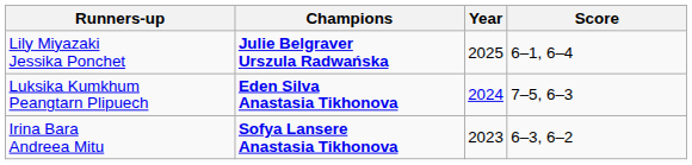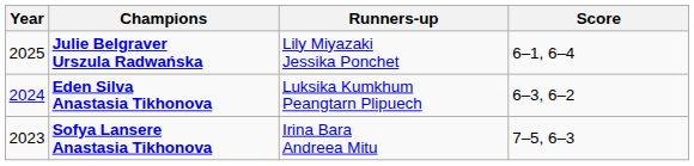 <table class="wikitable" style="font-size:90%">
 <tr>
+<th>Year</th>
+<th width="200">Champions</th>
 <th width="200">Runners-up</th>
-<th width="200">Champions</th>
-<th>Year</th>
 <th width="155">Score</th>
 </tr>
 <tr>
+<td>2025</td>
+<td> <strong><a href='#'>Julie Belgraver</a></strong> <br>  <strong><a href='#'>Urszula Radwańska</a></strong></td>
 <td> <a href='#'>Lily Miyazaki</a> <br>  <a href='#'>Jessika Ponchet</a></td>
-<td> <strong><a href='#'>Julie Belgraver</a></strong> <br>  <strong><a href='#'>Urszula Radwańska</a></strong></td>
-<td>2025</td>
 <td>6–1, 6–4</td>
 </tr>
 <tr>
+<td><a href='#'>2024</a></td>
+<td> <strong><a href='#'>Eden Silva</a></strong> <br>  <strong><a href='#'>Anastasia Tikhonova</a></strong></td>
 <td> <a href='#'>Luksika Kumkhum</a> <br>  <a href='#'>Peangtarn Plipuech</a></td>
-<td> <strong><a href='#'>Eden Silva</a></strong> <br>  <strong><a href='#'>Anastasia Tikhonova</a></strong></td>
-<td><a href='#'>2024</a></td>
+<td>6–3, 6–2</td>
+</tr>
+<tr>
+<td>2023</td>
+<td> <strong><a href='#'>Sofya Lansere</a></strong> <br>  <strong><a href='#'>Anastasia Tikhonova</a></strong></td>
+<td> <a href='#'>Irina Bara</a> <br>  <a href='#'>Andreea Mitu</a></td>
 <td>7–5, 6–3</td>
 </tr>
-<tr>
-<td> <a href='#'>Irina Bara</a> <br>  <a href='#'>Andreea Mitu</a></td>
-<td> <strong><a href='#'>Sofya Lansere</a></strong> <br>  <strong><a href='#'>Anastasia Tikhonova</a></strong></td>
-<td>2023</td>
-<td>6–3, 6–2</td>
-</tr>
 </table>
